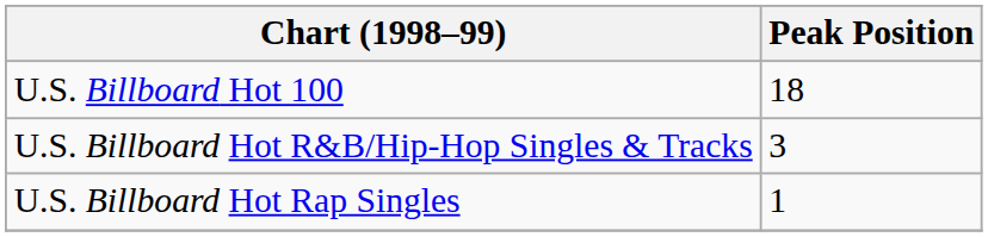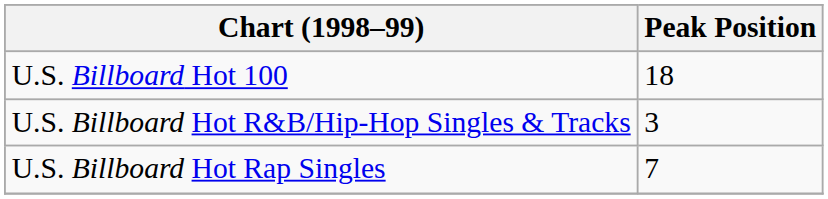 <table class="wikitable">
 <tr>
 <th align="left">Chart (1998–99)</th>
 <th align="left">Peak Position</th>
 </tr>
 <tr>
 <td align="left">U.S. <a href='#'><em>Billboard</em> Hot 100</a></td>
 <td align="left">18</td>
 </tr>
 <tr>
 <td align="left">U.S. <em>Billboard</em> <a href='#'>Hot R&B/Hip-Hop Singles & Tracks</a></td>
 <td align="left">3</td>
 </tr>
 <tr>
 <td align="left">U.S. <em>Billboard</em> <a href='#'>Hot Rap Singles</a></td>
-<td align="left">1</td>
+<td align="left">7</td>
 </tr>
 <tr>
 </tr>
 </table>
